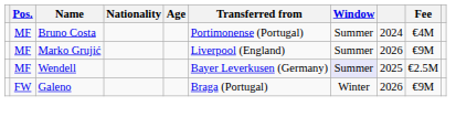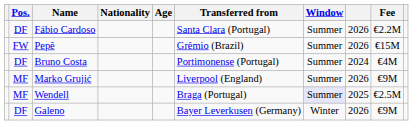 <table class="wikitable sortable" style="text-align:center;">
 <tr>
 <th scope=col></th>
 <th scope=col><a href='#'>Pos.</a></th>
 <th scope=col>Name</th>
 <th scope=col>Nationality</th>
 <th scope=col>Age</th>
 <th scope=col>Transferred from</th>
 <th scope=col><a href='#'>Window</a></th>
 <th scope=col></th>
 <th scope=col>Fee</th>
 <th scope=col class=unsortable></th>
 </tr>
 <tr>
 <td></td>
-<td><a href='#'>MF</a></td>
+<td><a href='#'>DF</a></td>
+<td align=left><a href='#'>Fábio Cardoso</a></td>
+<td align=left></td>
+<td></td>
+<td align=left><a href='#'>Santa Clara</a> (Portugal)</td>
+<td>Summer</td>
+<td>2026</td>
+<td>€2.2M</td>
+<td></td>
+</tr>
+<tr>
+<td></td>
+<td><a href='#'>FW</a></td>
+<td align=left><a href='#'>Pepê</a></td>
+<td align=left></td>
+<td></td>
+<td align=left><a href='#'>Grêmio</a> (Brazil)</td>
+<td>Summer</td>
+<td>2026</td>
+<td>€15M</td>
+<td></td>
+</tr>
+<tr>
+<td></td>
+<td><a href='#'>DF</a></td>
 <td align=left><a href='#'>Bruno Costa</a></td>
 <td align=left></td>
 <td></td>
 <td align=left><a href='#'>Portimonense</a> (Portugal)</td>
 <td>Summer</td>
 <td>2024</td>
 <td>€4M</td>
 <td></td>
 </tr>
 <tr>
 <td></td>
 <td><a href='#'>MF</a></td>
 <td align=left><a href='#'>Marko Grujić</a></td>
 <td align=left></td>
 <td></td>
 <td align=left><a href='#'>Liverpool</a> (England)</td>
 <td>Summer</td>
 <td>2026</td>
 <td>€9M</td>
 <td></td>
 </tr>
 <tr>
 <td></td>
 <td><a href='#'>MF</a></td>
 <td align=left><a href='#'>Wendell</a></td>
 <td align=left></td>
 <td></td>
-<td align=left><a href='#'>Bayer Leverkusen</a> (Germany)</td>
+<td align=left><a href='#'>Braga</a> (Portugal)</td>
 <td style="background: lavender;">Summer</td>
 <td>2025</td>
 <td>€2.5M</td>
 <td></td>
 </tr>
 <tr>
 <td></td>
-<td><a href='#'>FW</a></td>
+<td><a href='#'>DF</a></td>
 <td align=left><a href='#'>Galeno</a></td>
 <td align=left></td>
 <td></td>
-<td align=left><a href='#'>Braga</a> (Portugal)</td>
+<td align=left><a href='#'>Bayer Leverkusen</a> (Germany)</td>
 <td>Winter</td>
 <td>2026</td>
 <td>€9M</td>
 <td></td>
 </tr>
 </table>
